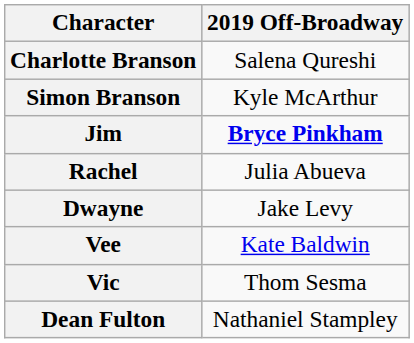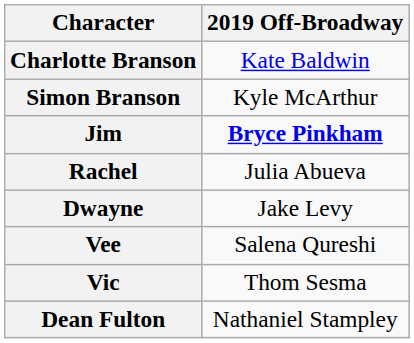 <table class="wikitable" style="width:1000;">
 <tr>
 <th>Character</th>
 <th>2019 Off-Broadway</th>
 </tr>
 <tr>
 <th>Charlotte Branson</th>
-<td colspan="1" align="center">Salena Qureshi</td>
+<td align="center"><a href='#'>Kate Baldwin</a></td>
 </tr>
 <tr>
 <th>Simon Branson</th>
 <td align="center">Kyle McArthur</td>
 </tr>
 <tr>
 <th>Jim</th>
 <td align="center"><strong><a href='#'>Bryce Pinkham</a></strong></td>
 </tr>
 <tr>
 <th>Rachel</th>
 <td align="center">Julia Abueva</td>
 </tr>
 <tr>
 <th>Dwayne</th>
 <td align="center">Jake Levy</td>
 </tr>
 <tr>
 <th>Vee</th>
-<td align="center"><a href='#'>Kate Baldwin</a></td>
+<td colspan="1" align="center">Salena Qureshi</td>
 </tr>
 <tr>
 <th>Vic</th>
 <td colspan="1" align="center">Thom Sesma</td>
 </tr>
 <tr>
 <th>Dean Fulton</th>
 <td align="center">Nathaniel Stampley</td>
 </tr>
 </table>
